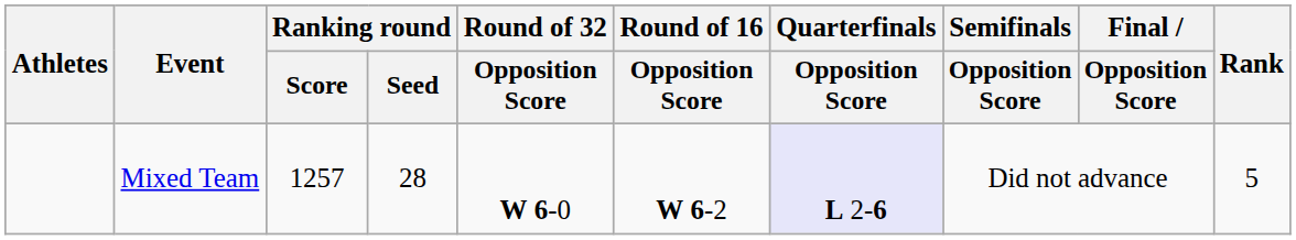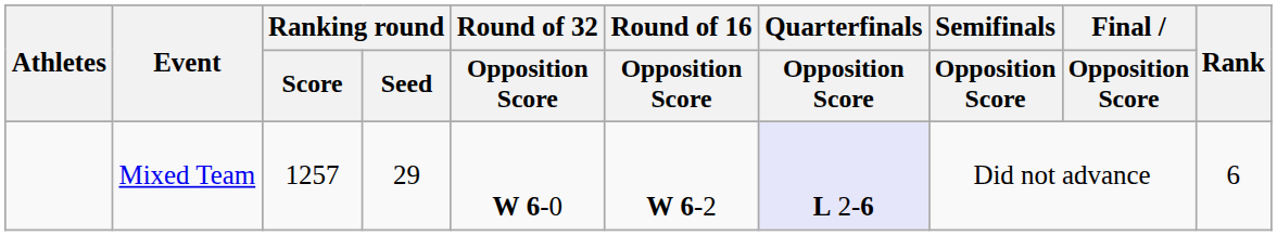 <table class="wikitable" style="font-size:90%;">
 <tr>
 <th rowspan="2">Athletes</th>
 <th rowspan="2">Event</th>
 <th colspan="2">Ranking round</th>
 <th>Round of 32</th>
 <th>Round of 16</th>
 <th>Quarterfinals</th>
 <th>Semifinals</th>
 <th>Final / </th>
 <th rowspan=2>Rank</th>
 </tr>
 <tr style="font-size:95%">
 <th>Score</th>
 <th>Seed</th>
 <th>Opposition<br>Score</th>
 <th>Opposition<br>Score</th>
 <th>Opposition<br>Score</th>
 <th>Opposition<br>Score</th>
 <th>Opposition<br>Score</th>
 </tr>
 <tr align=center>
 <td align=left><br></td>
 <td><a href='#'>Mixed Team</a></td>
 <td>1257</td>
-<td>28</td>
+<td>29</td>
 <td><small><br></small><br> <strong>W</strong> <strong>6</strong>-0</td>
 <td><small><br></small><br> <strong>W</strong> <strong>6</strong>-2</td>
 <td style="background: lavender;"><small><br></small><br> <strong>L</strong> 2-<strong>6</strong></td>
 <td colspan=2>Did not advance</td>
-<td>5</td>
+<td>6</td>
 </tr>
 </table>
